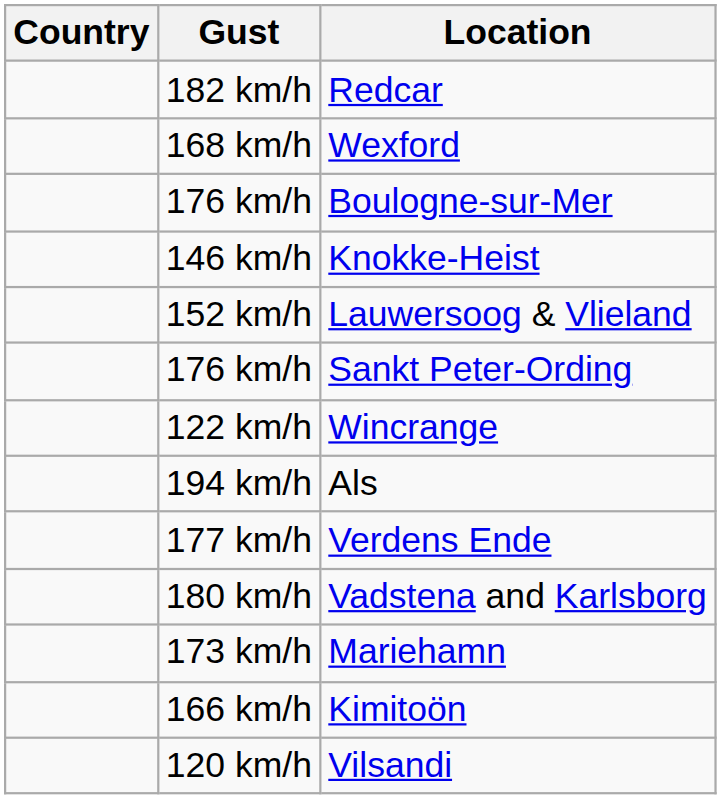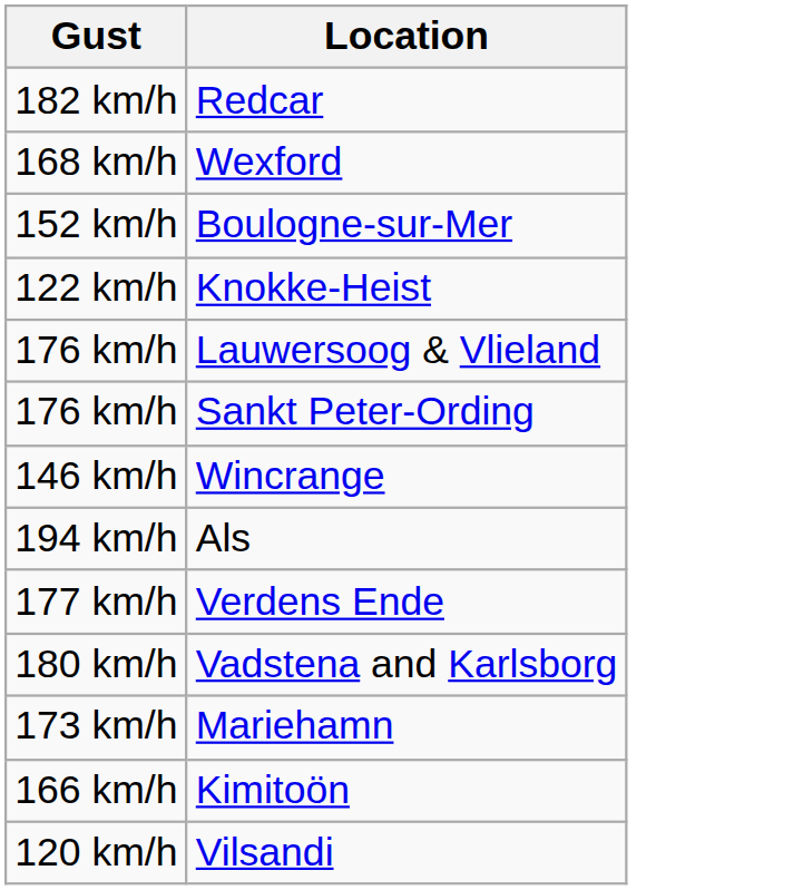 <table class="wikitable sortable">
 <tr>
-<th>Country</th>
 <th>Gust</th>
 <th>Location</th>
 </tr>
 <tr>
-<td></td>
 <td>182 km/h</td>
 <td><a href='#'>Redcar</a></td>
 </tr>
 <tr>
-<td></td>
 <td>168 km/h</td>
 <td><a href='#'>Wexford</a></td>
 </tr>
 <tr>
-<td></td>
-<td>176 km/h</td>
+<td>152 km/h</td>
 <td><a href='#'>Boulogne-sur-Mer</a></td>
 </tr>
 <tr>
-<td></td>
-<td>146 km/h</td>
+<td>122 km/h</td>
 <td><a href='#'>Knokke-Heist</a></td>
 </tr>
 <tr>
-<td></td>
-<td>152 km/h</td>
+<td>176 km/h</td>
 <td><a href='#'>Lauwersoog</a> & <a href='#'>Vlieland</a></td>
 </tr>
 <tr>
-<td></td>
 <td>176 km/h</td>
 <td><a href='#'>Sankt Peter-Ording</a></td>
 </tr>
 <tr>
-<td></td>
-<td>122 km/h</td>
+<td>146 km/h</td>
 <td><a href='#'>Wincrange</a></td>
 </tr>
 <tr>
-<td></td>
 <td>194 km/h</td>
 <td>Als</td>
 </tr>
 <tr>
-<td></td>
 <td>177 km/h</td>
 <td><a href='#'>Verdens Ende</a></td>
 </tr>
 <tr>
-<td></td>
 <td>180 km/h</td>
 <td><a href='#'>Vadstena</a> and <a href='#'>Karlsborg</a></td>
 </tr>
 <tr>
-<td></td>
 <td>173 km/h</td>
 <td><a href='#'>Mariehamn</a></td>
 </tr>
 <tr>
-<td></td>
 <td>166 km/h</td>
 <td><a href='#'>Kimitoön</a></td>
 </tr>
 <tr>
-<td></td>
 <td>120 km/h</td>
 <td><a href='#'>Vilsandi</a></td>
 </tr>
 </table>
